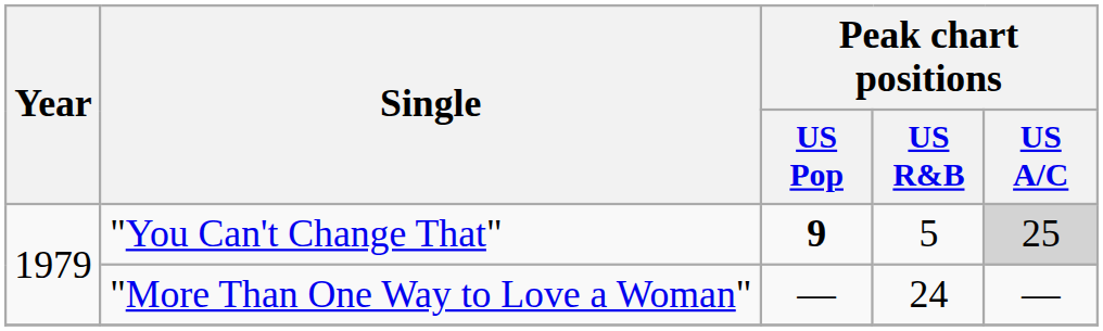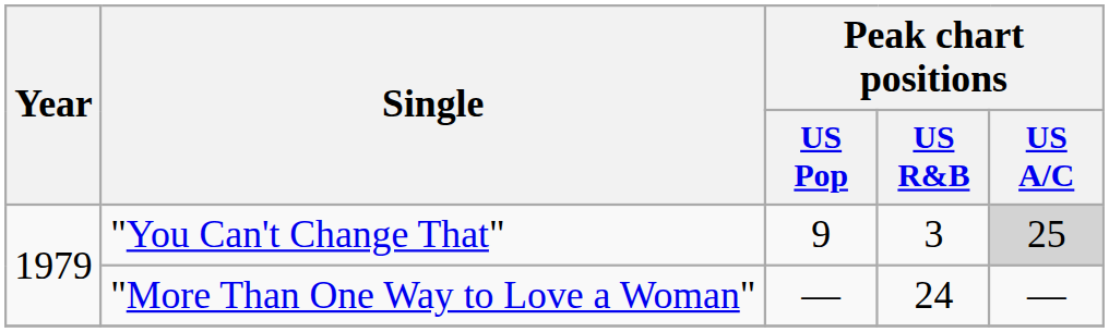 <table class="wikitable" style="text-align:center;">
 <tr>
 <th rowspan="2">Year</th>
 <th rowspan="2">Single</th>
 <th colspan="3">Peak chart positions</th>
 </tr>
 <tr style="font-size:smaller;">
 <th width="40"><a href='#'>US Pop</a><br></th>
 <th width="40"><a href='#'>US<br>R&B</a><br></th>
 <th width="40"><a href='#'>US<br>A/C</a><br></th>
 </tr>
 <tr>
 <td rowspan="2">1979</td>
 <td align="left">"<a href='#'>You Can't Change That</a>"</td>
-<td><strong>9</strong></td>
-<td>5</td>
+<td>9</td>
+<td>3</td>
 <td style="background: lightgrey;">25</td>
 </tr>
 <tr>
 <td align="left">"<a href='#'>More Than One Way to Love a Woman</a>"</td>
 <td>—</td>
 <td>24</td>
 <td>—</td>
 </tr>
 <tr>
 </tr>
 </table>
